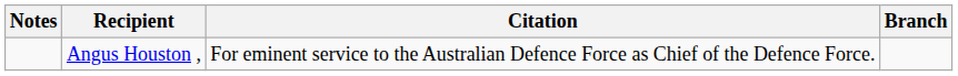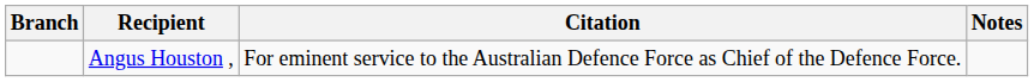 <table class="wikitable" style="font-size:95%;">
 <tr>
-<th>Notes</th>
+<th>Branch</th>
 <th>Recipient</th>
 <th>Citation</th>
-<th>Branch</th>
+<th>Notes</th>
 </tr>
 <tr>
 <td></td>
 <td> <a href='#'>Angus Houston</a> , </td>
 <td>For eminent service to the Australian Defence Force as Chief of the Defence Force.</td>
 <td></td>
 </tr>
 </table>
